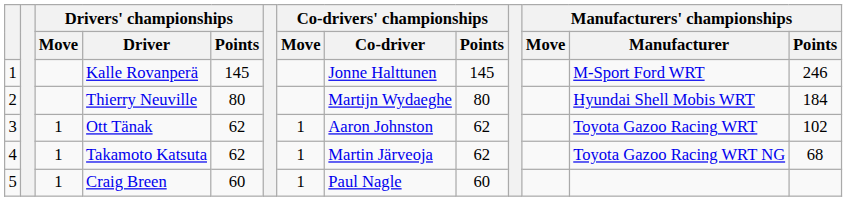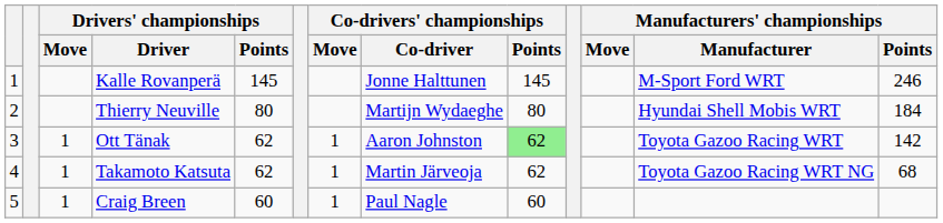 <table class="wikitable" style="font-size:85%;">
 <tr>
 <th rowspan="2"></th>
 <th rowspan="7" style="width:5px;"></th>
 <th colspan="3">Drivers' championships</th>
 <th rowspan="7" style="width:5px;"></th>
 <th colspan="3" nowrap>Co-drivers' championships</th>
 <th rowspan="7" style="width:5px;"></th>
 <th colspan="3" nowrap>Manufacturers' championships</th>
 </tr>
 <tr>
 <th>Move</th>
 <th>Driver</th>
 <th>Points</th>
 <th>Move</th>
 <th>Co-driver</th>
 <th>Points</th>
 <th>Move</th>
 <th>Manufacturer</th>
 <th>Points</th>
 </tr>
 <tr>
 <td align="center">1</td>
 <td align="center"></td>
 <td><a href='#'>Kalle Rovanperä</a></td>
 <td align="center">145</td>
 <td align="center"></td>
 <td><a href='#'>Jonne Halttunen</a></td>
 <td align="center">145</td>
 <td align="center"></td>
 <td><a href='#'>M-Sport Ford WRT</a></td>
 <td align="center">246</td>
 </tr>
 <tr>
 <td align="center">2</td>
 <td align="center"></td>
 <td><a href='#'>Thierry Neuville</a></td>
 <td align="center">80</td>
 <td align="center"></td>
 <td><a href='#'>Martijn Wydaeghe</a></td>
 <td align="center">80</td>
 <td align="center"></td>
 <td><a href='#'>Hyundai Shell Mobis WRT</a></td>
 <td align="center">184</td>
 </tr>
 <tr>
 <td align="center">3</td>
 <td align="center"> 1</td>
 <td><a href='#'>Ott Tänak</a></td>
 <td align="center">62</td>
 <td align="center"> 1</td>
 <td><a href='#'>Aaron Johnston</a></td>
-<td align="center">62</td>
+<td align="center" style="background: lightgreen;">62</td>
 <td align="center"></td>
 <td><a href='#'>Toyota Gazoo Racing WRT</a></td>
-<td align="center">102</td>
+<td align="center">142</td>
 </tr>
 <tr>
 <td align="center">4</td>
 <td align="center"> 1</td>
 <td><a href='#'>Takamoto Katsuta</a></td>
 <td align="center">62</td>
 <td align="center"> 1</td>
 <td><a href='#'>Martin Järveoja</a></td>
 <td align="center">62</td>
 <td align="center"></td>
 <td><a href='#'>Toyota Gazoo Racing WRT NG</a></td>
 <td align="center">68</td>
 </tr>
 <tr>
 <td align="center">5</td>
 <td align="center"> 1</td>
 <td><a href='#'>Craig Breen</a></td>
 <td align="center">60</td>
 <td align="center"> 1</td>
 <td><a href='#'>Paul Nagle</a></td>
 <td align="center">60</td>
 <td></td>
 <td></td>
 <td></td>
 </tr>
 </table>
